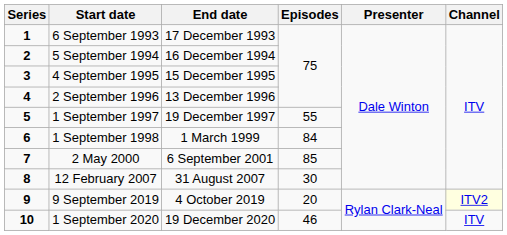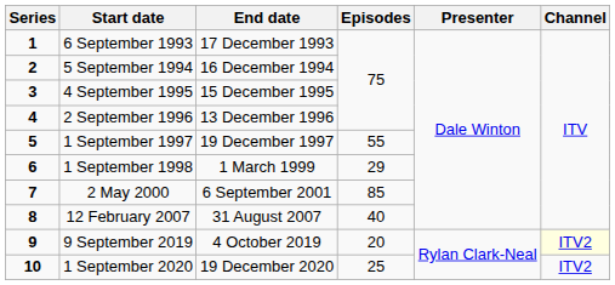 <table class="wikitable" style="text-align:center;">
 <tr>
 <th>Series</th>
 <th>Start date</th>
 <th>End date</th>
 <th>Episodes</th>
 <th>Presenter</th>
 <th>Channel</th>
 </tr>
 <tr>
 <td><strong>1</strong></td>
 <td>6 September 1993</td>
 <td>17 December 1993</td>
 <td rowspan="4">75</td>
 <td rowspan="8"><a href='#'>Dale Winton</a></td>
 <td rowspan="8"><a href='#'>ITV</a></td>
 </tr>
 <tr>
 <td><strong>2</strong></td>
 <td>5 September 1994</td>
 <td>16 December 1994</td>
 </tr>
 <tr>
 <td><strong>3</strong></td>
 <td>4 September 1995</td>
 <td>15 December 1995</td>
 </tr>
 <tr>
 <td><strong>4</strong></td>
 <td>2 September 1996</td>
 <td>13 December 1996</td>
 </tr>
 <tr>
 <td><strong>5</strong></td>
 <td>1 September 1997</td>
 <td>19 December 1997</td>
 <td>55</td>
 </tr>
 <tr>
 <td><strong>6</strong></td>
 <td>1 September 1998</td>
 <td>1 March 1999</td>
-<td>84</td>
+<td>29</td>
 </tr>
 <tr>
 <td><strong>7</strong></td>
 <td>2 May 2000</td>
 <td>6 September 2001</td>
 <td>85</td>
 </tr>
 <tr>
 <td><strong>8</strong></td>
 <td>12 February 2007</td>
 <td>31 August 2007</td>
-<td>30</td>
+<td>40</td>
 </tr>
 <tr>
 <td><strong>9</strong></td>
 <td>9 September 2019</td>
 <td>4 October 2019</td>
 <td>20</td>
 <td rowspan="2"><a href='#'>Rylan Clark-Neal</a></td>
 <td style="background: lightyellow;"><a href='#'>ITV2</a></td>
 </tr>
 <tr>
 <td><strong>10</strong></td>
 <td>1 September 2020</td>
 <td>19 December 2020</td>
-<td>46</td>
-<td><a href='#'>ITV</a></td>
+<td>25</td>
+<td><a href='#'>ITV2</a></td>
 </tr>
 </table>
